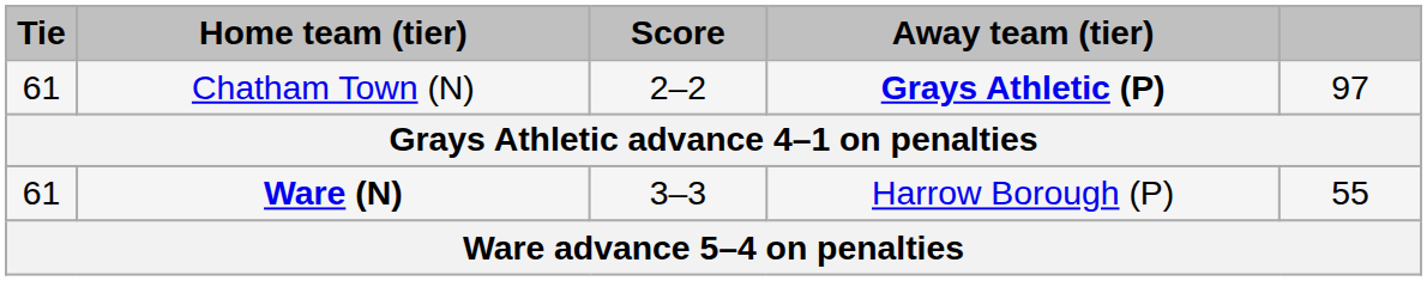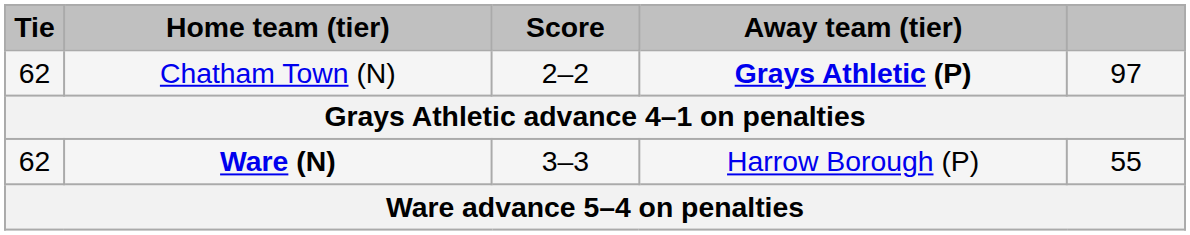 <table class="wikitable" style="width: 600px; background:WhiteSmoke; text-align:center; font-size:90%">
 <tr>
 <td scope="col" style="width:  5.00%; background:silver;"><strong>Tie</strong></td>
 <td scope="col" style="width: 36.25%; background:silver;"><strong>Home team (tier)</strong></td>
 <td scope="col" style="width: 12.50%; background:silver;"><strong>Score</strong></td>
 <td scope="col" style="width: 36.25%; background:silver;"><strong>Away team (tier)</strong></td>
 <td scope="col" style="width: 10.00%; background:silver;"><strong></strong></td>
 </tr>
 <tr>
-<td>61</td>
+<td>62</td>
 <td><a href='#'>Chatham Town</a> (N)</td>
 <td>2–2</td>
 <td><strong><a href='#'>Grays Athletic</a> (P)</strong></td>
 <td>97</td>
 </tr>
 <tr>
 <th colspan="5">Grays Athletic advance 4–1 on penalties</th>
 </tr>
 <tr>
-<td>61</td>
+<td>62</td>
 <td><strong><a href='#'>Ware</a> (N)</strong></td>
 <td>3–3</td>
 <td><a href='#'>Harrow Borough</a> (P)</td>
 <td>55</td>
 </tr>
 <tr>
 <th colspan="5">Ware advance 5–4 on penalties</th>
 </tr>
 </table>
